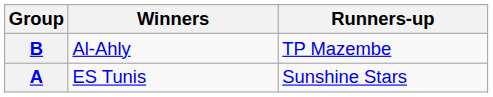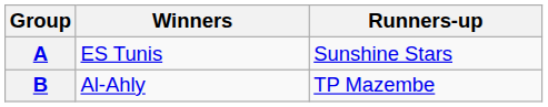 <table class="wikitable">
 <tr>
 <th>Group</th>
 <th width=175>Winners</th>
 <th width=175>Runners-up</th>
 </tr>
 <tr>
+<th><a href='#'>A</a></th>
+<td> <a href='#'>ES Tunis</a></td>
+<td> <a href='#'>Sunshine Stars</a></td>
+</tr>
+<tr>
 <th><a href='#'>B</a></th>
 <td> <a href='#'>Al-Ahly</a></td>
 <td> <a href='#'>TP Mazembe</a></td>
 </tr>
-<tr>
-<th><a href='#'>A</a></th>
-<td> <a href='#'>ES Tunis</a></td>
-<td> <a href='#'>Sunshine Stars</a></td>
-</tr>
 </table>
